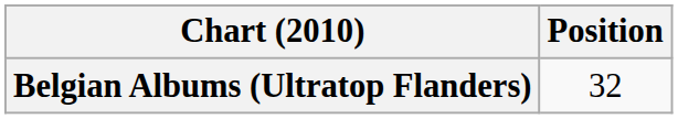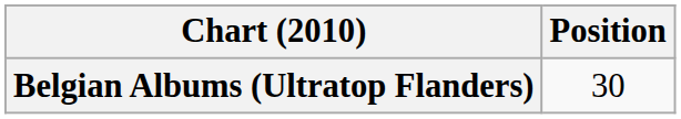 <table class="wikitable plainrowheaders" style="text-align:center">
 <tr>
 <th scope="col">Chart (2010)</th>
 <th scope="col">Position</th>
 </tr>
 <tr>
 <th scope="row">Belgian Albums (Ultratop Flanders)</th>
-<td>32</td>
+<td>30</td>
 </tr>
 </table>
